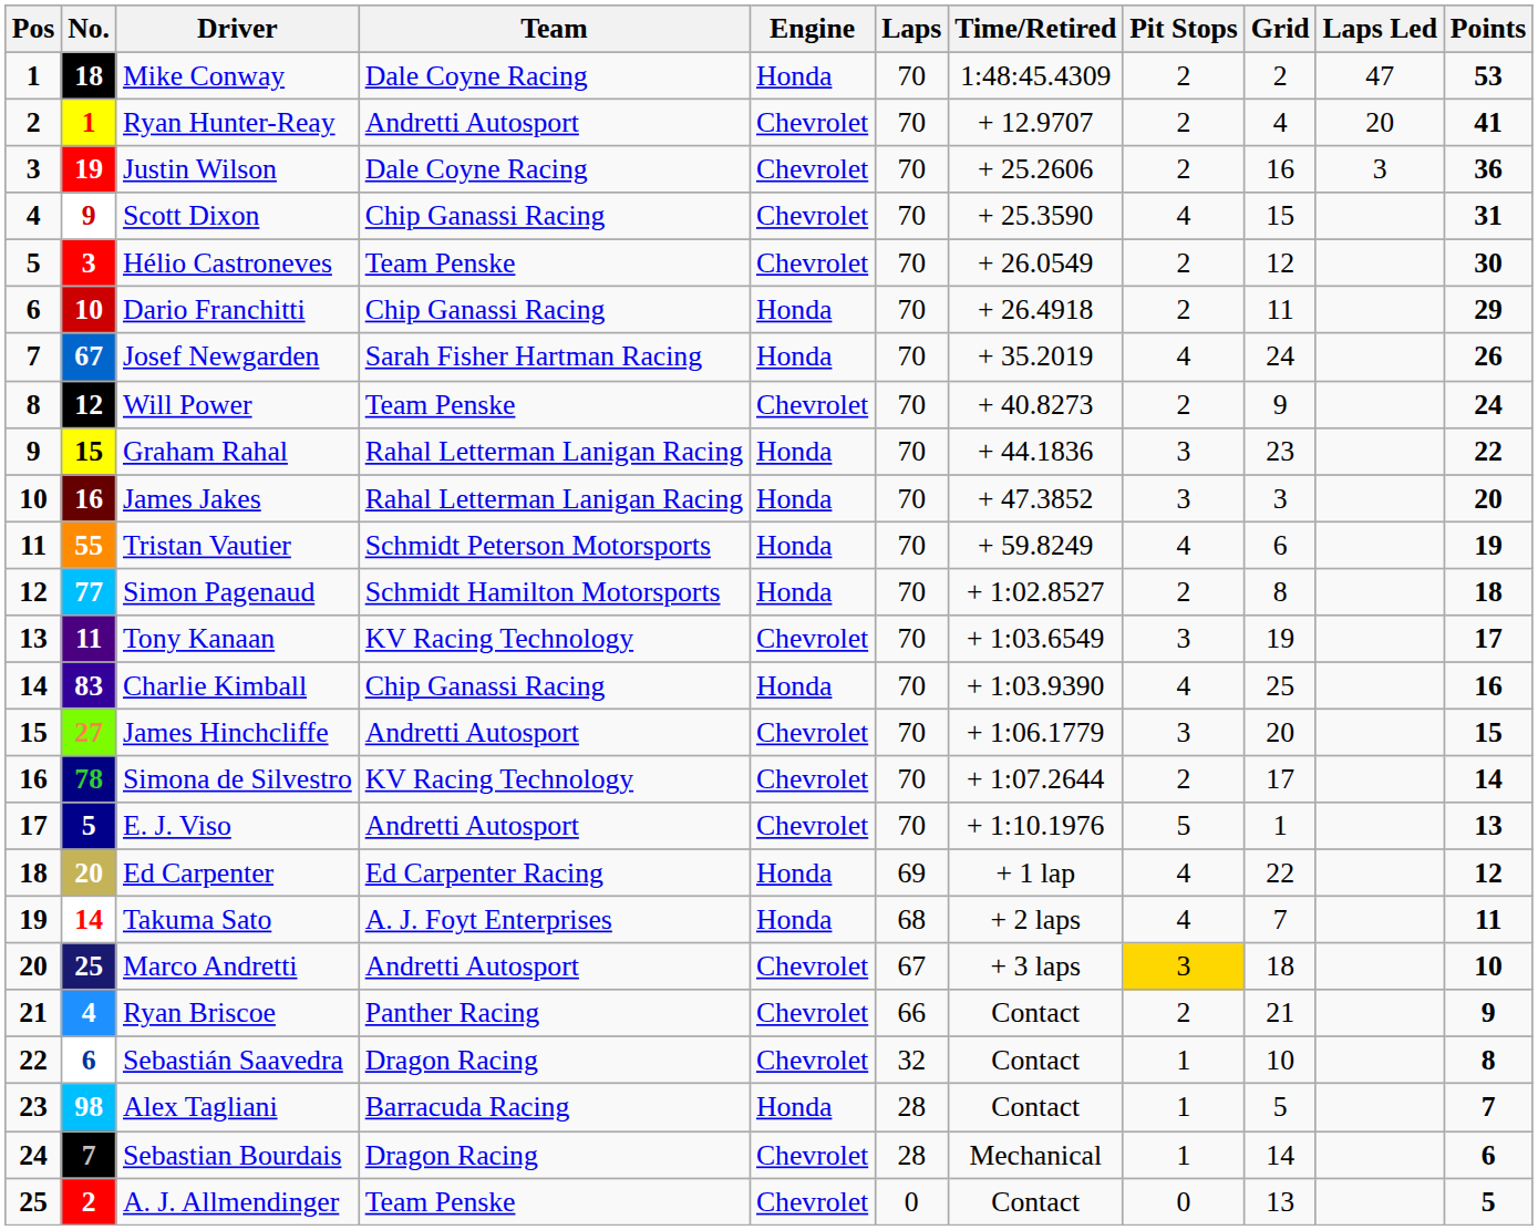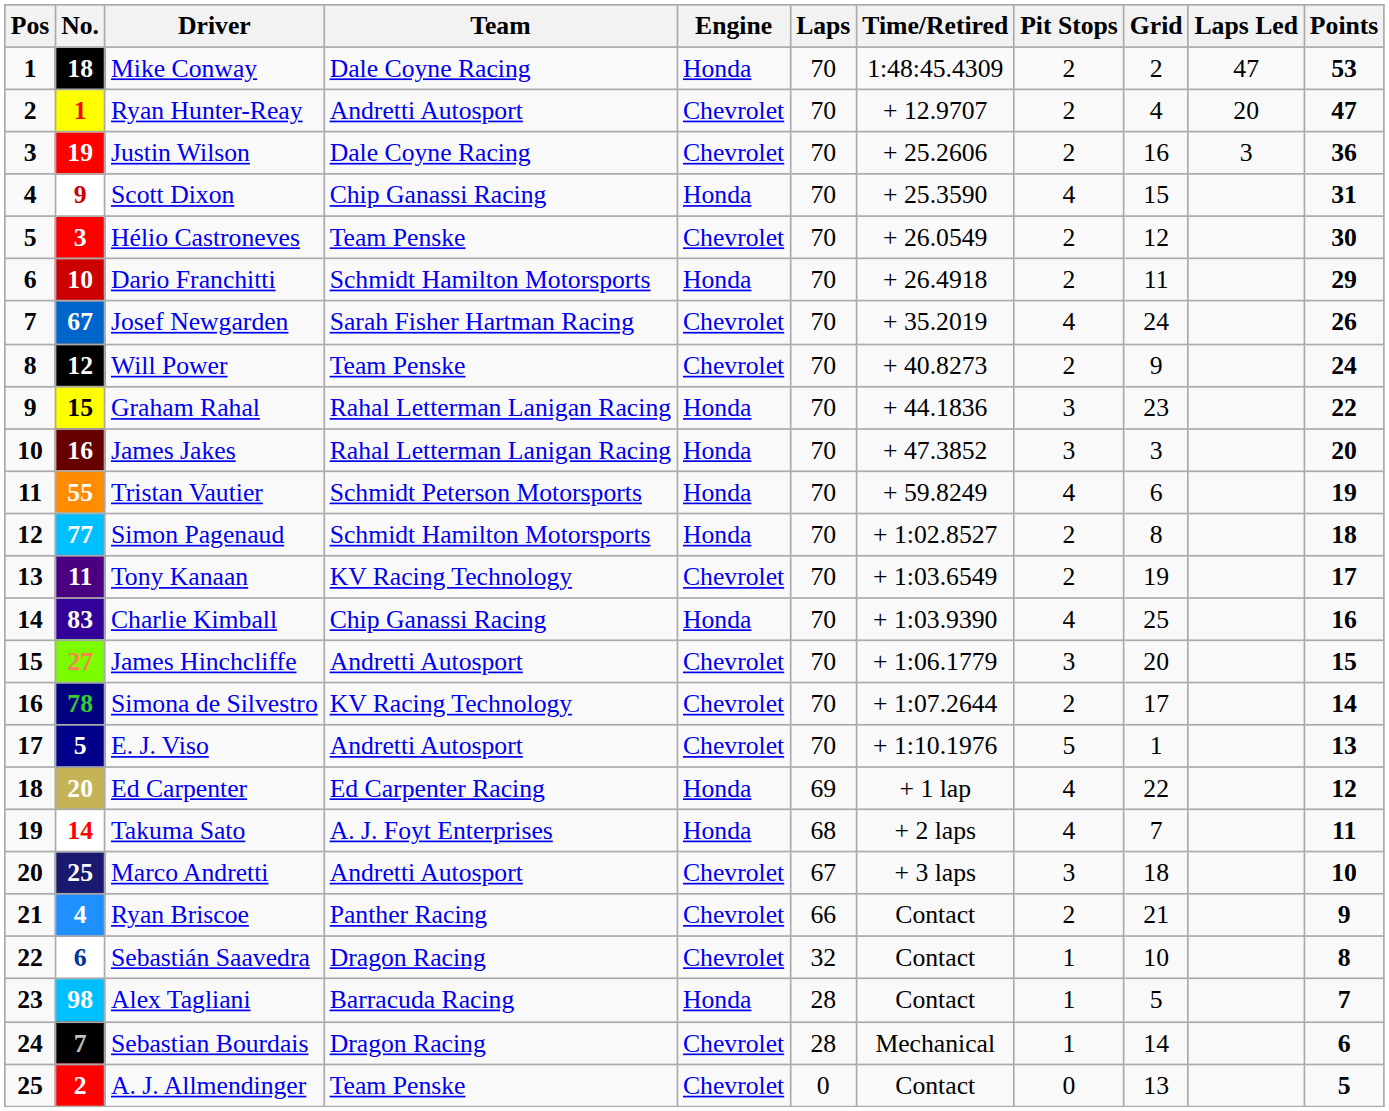 <table class="wikitable" " style="font-size:95%">
 <tr>
 <th>Pos</th>
 <th>No.</th>
 <th>Driver</th>
 <th>Team</th>
 <th>Engine</th>
 <th>Laps</th>
 <th>Time/Retired</th>
 <th>Pit Stops</th>
 <th>Grid</th>
 <th>Laps Led</th>
 <th>Points</th>
 </tr>
 <tr>
 <td align="center"><strong>1</strong></td>
 <td style="background:black; color:white;" align="center"><strong>18</strong></td>
 <td> <a href='#'>Mike Conway</a></td>
 <td><a href='#'>Dale Coyne Racing</a></td>
 <td><a href='#'>Honda</a></td>
 <td align="center">70</td>
 <td align="center">1:48:45.4309</td>
 <td align="center">2</td>
 <td align="center">2</td>
 <td align="center">47</td>
 <td align="center"><strong>53</strong></td>
 </tr>
 <tr>
 <td align="center"><strong>2</strong></td>
 <td style="background:yellow; color:red;" align="center"><strong>1</strong></td>
 <td> <a href='#'>Ryan Hunter-Reay</a></td>
 <td><a href='#'>Andretti Autosport</a></td>
 <td><a href='#'>Chevrolet</a></td>
 <td align="center">70</td>
 <td align="center">+ 12.9707</td>
 <td align="center">2</td>
 <td align="center">4</td>
 <td align="center">20</td>
-<td align="center"><strong>41</strong></td>
+<td align="center"><strong>47</strong></td>
 </tr>
 <tr>
 <td align="center"><strong>3</strong></td>
 <td style="background:red; color:white;" align="center"><strong>19</strong></td>
 <td> <a href='#'>Justin Wilson</a></td>
 <td><a href='#'>Dale Coyne Racing</a></td>
 <td><a href='#'>Chevrolet</a></td>
 <td align="center">70</td>
 <td align="center">+ 25.2606</td>
 <td align="center">2</td>
 <td align="center">16</td>
 <td align="center">3</td>
 <td align="center"><strong>36</strong></td>
 </tr>
 <tr>
 <td align="center"><strong>4</strong></td>
 <td style="background:white; color:#CC0000;" align="center"><strong>9</strong></td>
 <td> <a href='#'>Scott Dixon</a></td>
 <td><a href='#'>Chip Ganassi Racing</a></td>
-<td><a href='#'>Chevrolet</a></td>
+<td><a href='#'>Honda</a></td>
 <td align="center">70</td>
 <td align="center">+ 25.3590</td>
 <td align="center">4</td>
 <td align="center">15</td>
 <td align="center"></td>
 <td align="center"><strong>31</strong></td>
 </tr>
 <tr>
 <td align="center"><strong>5</strong></td>
 <td style="background:red; color:white;" align="center"><strong>3</strong></td>
 <td> <a href='#'>Hélio Castroneves</a></td>
 <td><a href='#'>Team Penske</a></td>
 <td><a href='#'>Chevrolet</a></td>
 <td align="center">70</td>
 <td align="center">+ 26.0549</td>
 <td align="center">2</td>
 <td align="center">12</td>
 <td align="center"></td>
 <td align="center"><strong>30</strong></td>
 </tr>
 <tr>
 <td align="center"><strong>6</strong></td>
 <td style="background:#CC0000; color:white;" align="center"><strong>10</strong></td>
 <td> <a href='#'>Dario Franchitti</a></td>
-<td><a href='#'>Chip Ganassi Racing</a></td>
+<td><a href='#'>Schmidt Hamilton Motorsports</a></td>
 <td><a href='#'>Honda</a></td>
 <td align="center">70</td>
 <td align="center">+ 26.4918</td>
 <td align="center">2</td>
 <td align="center">11</td>
 <td align="center"></td>
 <td align="center"><strong>29</strong></td>
 </tr>
 <tr>
 <td align="center"><strong>7</strong></td>
 <td style="background:#0066CC; color:white;" align="center"><strong>67</strong></td>
 <td> <a href='#'>Josef Newgarden</a></td>
 <td><a href='#'>Sarah Fisher Hartman Racing</a></td>
-<td><a href='#'>Honda</a></td>
+<td><a href='#'>Chevrolet</a></td>
 <td align="center">70</td>
 <td align="center">+ 35.2019</td>
 <td align="center">4</td>
 <td align="center">24</td>
 <td align="center"></td>
 <td align="center"><strong>26</strong></td>
 </tr>
 <tr>
 <td align="center"><strong>8</strong></td>
 <td style="background:black; color:white;" align="center"><strong>12</strong></td>
 <td> <a href='#'>Will Power</a></td>
 <td><a href='#'>Team Penske</a></td>
 <td><a href='#'>Chevrolet</a></td>
 <td align="center">70</td>
 <td align="center">+ 40.8273</td>
 <td align="center">2</td>
 <td align="center">9</td>
 <td align="center"></td>
 <td align="center"><strong>24</strong></td>
 </tr>
 <tr>
 <td align="center"><strong>9</strong></td>
 <td style="background:yellow; color:black;" align="center"><strong>15</strong></td>
 <td> <a href='#'>Graham Rahal</a></td>
 <td><a href='#'>Rahal Letterman Lanigan Racing</a></td>
 <td><a href='#'>Honda</a></td>
 <td align="center">70</td>
 <td align="center">+ 44.1836</td>
 <td align="center">3</td>
 <td align="center">23</td>
 <td align="center"></td>
 <td align="center"><strong>22</strong></td>
 </tr>
 <tr>
 <td align="center"><strong>10</strong></td>
 <td style="background:#660000; color:white;" align="center"><strong>16</strong></td>
 <td> <a href='#'>James Jakes</a></td>
 <td><a href='#'>Rahal Letterman Lanigan Racing</a></td>
 <td><a href='#'>Honda</a></td>
 <td align="center">70</td>
 <td align="center">+ 47.3852</td>
 <td align="center">3</td>
 <td align="center">3</td>
 <td align="center"></td>
 <td align="center"><strong>20</strong></td>
 </tr>
 <tr>
 <td align="center"><strong>11</strong></td>
 <td style="background:darkorange; color:white;" align="center"><strong>55</strong></td>
 <td> <a href='#'>Tristan Vautier</a></td>
 <td><a href='#'>Schmidt Peterson Motorsports</a></td>
 <td><a href='#'>Honda</a></td>
 <td align="center">70</td>
 <td align="center">+ 59.8249</td>
 <td align="center">4</td>
 <td align="center">6</td>
 <td align="center"></td>
 <td align="center"><strong>19</strong></td>
 </tr>
 <tr>
 <td align="center"><strong>12</strong></td>
 <td style="background:deepskyblue; color:white;" align="center"><strong>77</strong></td>
 <td> <a href='#'>Simon Pagenaud</a></td>
 <td><a href='#'>Schmidt Hamilton Motorsports</a></td>
 <td><a href='#'>Honda</a></td>
 <td align="center">70</td>
 <td align="center">+ 1:02.8527</td>
 <td align="center">2</td>
 <td align="center">8</td>
 <td align="center"></td>
 <td align="center"><strong>18</strong></td>
 </tr>
 <tr>
 <td align="center"><strong>13</strong></td>
 <td style="background:indigo; color:white;" align="center"><strong>11</strong></td>
 <td> <a href='#'>Tony Kanaan</a></td>
 <td><a href='#'>KV Racing Technology</a></td>
 <td><a href='#'>Chevrolet</a></td>
 <td align="center">70</td>
 <td align="center">+ 1:03.6549</td>
-<td align="center">3</td>
+<td align="center">2</td>
 <td align="center">19</td>
 <td align="center"></td>
 <td align="center"><strong>17</strong></td>
 </tr>
 <tr>
 <td align="center"><strong>14</strong></td>
 <td style="background:#330099; color:white;" align="center"><strong>83</strong></td>
 <td> <a href='#'>Charlie Kimball</a></td>
 <td><a href='#'>Chip Ganassi Racing</a></td>
 <td><a href='#'>Honda</a></td>
 <td align="center">70</td>
 <td align="center">+ 1:03.9390</td>
 <td align="center">4</td>
 <td align="center">25</td>
 <td align="center"></td>
 <td align="center"><strong>16</strong></td>
 </tr>
 <tr>
 <td align="center"><strong>15</strong></td>
 <td style="background:lawngreen; color:coral;" align="center"><strong>27</strong></td>
 <td> <a href='#'>James Hinchcliffe</a></td>
 <td><a href='#'>Andretti Autosport</a></td>
 <td><a href='#'>Chevrolet</a></td>
 <td align="center">70</td>
 <td align="center">+ 1:06.1779</td>
 <td align="center">3</td>
 <td align="center">20</td>
 <td align="center"></td>
 <td align="center"><strong>15</strong></td>
 </tr>
 <tr>
 <td align="center"><strong>16</strong></td>
 <td style="background:navy; color:limegreen;" align="center"><strong>78</strong></td>
 <td> <a href='#'>Simona de Silvestro</a></td>
 <td><a href='#'>KV Racing Technology</a></td>
 <td><a href='#'>Chevrolet</a></td>
 <td align="center">70</td>
 <td align="center">+ 1:07.2644</td>
 <td align="center">2</td>
 <td align="center">17</td>
 <td align="center"></td>
 <td align="center"><strong>14</strong></td>
 </tr>
 <tr>
 <td align="center"><strong>17</strong></td>
 <td style="background:darkblue; color:white;" align="center"><strong>5</strong></td>
 <td> <a href='#'>E. J. Viso</a></td>
 <td><a href='#'>Andretti Autosport</a></td>
 <td><a href='#'>Chevrolet</a></td>
 <td align="center">70</td>
 <td align="center">+ 1:10.1976</td>
 <td align="center">5</td>
 <td align="center">1</td>
 <td align="center"></td>
 <td align="center"><strong>13</strong></td>
 </tr>
 <tr>
 <td align="center"><strong>18</strong></td>
 <td style="background:#C5B358; color:white;" align="center"><strong>20</strong></td>
 <td> <a href='#'>Ed Carpenter</a></td>
 <td><a href='#'>Ed Carpenter Racing</a></td>
 <td><a href='#'>Honda</a></td>
 <td align="center">69</td>
 <td align="center">+ 1 lap</td>
 <td align="center">4</td>
 <td align="center">22</td>
 <td align="center"></td>
 <td align="center"><strong>12</strong></td>
 </tr>
 <tr>
 <td align="center"><strong>19</strong></td>
 <td style="background:white; color:red;" align="center"><strong>14</strong></td>
 <td> <a href='#'>Takuma Sato</a></td>
 <td><a href='#'>A. J. Foyt Enterprises</a></td>
 <td><a href='#'>Honda</a></td>
 <td align="center">68</td>
 <td align="center">+ 2 laps</td>
 <td align="center">4</td>
 <td align="center">7</td>
 <td align="center"></td>
 <td align="center"><strong>11</strong></td>
 </tr>
 <tr>
 <td align="center"><strong>20</strong></td>
 <td style="background:midnightblue; color:white;" align="center"><strong>25</strong></td>
 <td> <a href='#'>Marco Andretti</a></td>
 <td><a href='#'>Andretti Autosport</a></td>
 <td><a href='#'>Chevrolet</a></td>
 <td align="center">67</td>
 <td align="center">+ 3 laps</td>
-<td align="center" style="background: gold;">3</td>
+<td align="center">3</td>
 <td align="center">18</td>
 <td align="center"></td>
 <td align="center"><strong>10</strong></td>
 </tr>
 <tr>
 <td align="center"><strong>21</strong></td>
 <td align="center" style="background:dodgerblue; color:white;"><strong>4</strong></td>
 <td> <a href='#'>Ryan Briscoe</a></td>
 <td><a href='#'>Panther Racing</a></td>
 <td><a href='#'>Chevrolet</a></td>
 <td align="center">66</td>
 <td align="center">Contact</td>
 <td align="center">2</td>
 <td align="center">21</td>
 <td align="center"></td>
 <td align="center"><strong>9</strong></td>
 </tr>
 <tr>
 <td align="center"><strong>22</strong></td>
 <td style="background:white; color:#003399;" align="center"><strong>6</strong></td>
 <td> <a href='#'>Sebastián Saavedra</a></td>
 <td><a href='#'>Dragon Racing</a></td>
 <td><a href='#'>Chevrolet</a></td>
 <td align="center">32</td>
 <td align="center">Contact</td>
 <td align="center">1</td>
 <td align="center">10</td>
 <td align="center"></td>
 <td align="center"><strong>8</strong></td>
 </tr>
 <tr>
 <td align="center"><strong>23</strong></td>
 <td style="background:deepskyblue; color:white;" align="center"><strong>98</strong></td>
 <td> <a href='#'>Alex Tagliani</a></td>
 <td><a href='#'>Barracuda Racing</a></td>
 <td><a href='#'>Honda</a></td>
 <td align="center">28</td>
 <td align="center">Contact</td>
 <td align="center">1</td>
 <td align="center">5</td>
 <td align="center"></td>
 <td align="center"><strong>7</strong></td>
 </tr>
 <tr>
 <td align="center"><strong>24</strong></td>
 <td style="background:black; color:silver;" align="center"><strong>7</strong></td>
 <td> <a href='#'>Sebastian Bourdais</a></td>
 <td><a href='#'>Dragon Racing</a></td>
 <td><a href='#'>Chevrolet</a></td>
 <td align="center">28</td>
 <td align="center">Mechanical</td>
 <td align="center">1</td>
 <td align="center">14</td>
 <td align="center"></td>
 <td align="center"><strong>6</strong></td>
 </tr>
 <tr>
 <td align="center"><strong>25</strong></td>
 <td style="background:red; color:white;" align="center"><strong>2</strong></td>
 <td> <a href='#'>A. J. Allmendinger</a></td>
 <td><a href='#'>Team Penske</a></td>
 <td><a href='#'>Chevrolet</a></td>
 <td align="center">0</td>
 <td align="center">Contact</td>
 <td align="center">0</td>
 <td align="center">13</td>
 <td align="center"></td>
 <td align="center"><strong>5</strong></td>
 </tr>
 <tr>
 </tr>
 </table>
